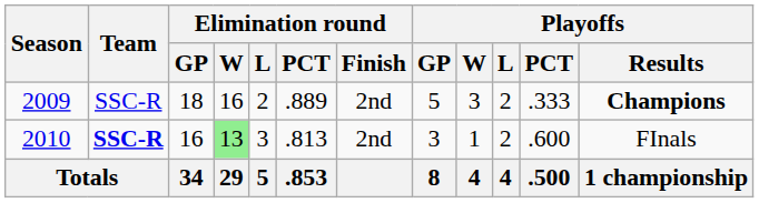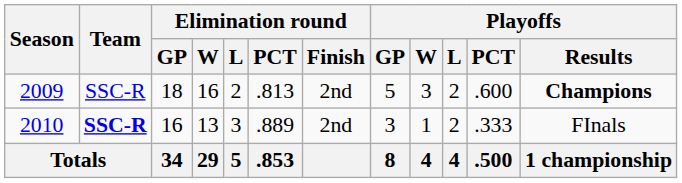 <table class=wikitable style="text-align:center">
 <tr>
 <th rowspan=2>Season</th>
 <th rowspan=2>Team</th>
 <th colspan="5">Elimination round</th>
 <th colspan="5">Playoffs</th>
 </tr>
 <tr>
 <th>GP</th>
 <th>W</th>
 <th>L</th>
 <th>PCT</th>
 <th>Finish</th>
 <th>GP</th>
 <th>W</th>
 <th>L</th>
 <th>PCT</th>
 <th>Results</th>
 </tr>
 <tr>
 <td><a href='#'>2009</a></td>
 <td><a href='#'>SSC-R</a></td>
 <td>18</td>
 <td>16</td>
 <td>2</td>
-<td>.889</td>
+<td>.813</td>
 <td>2nd</td>
 <td>5</td>
 <td>3</td>
 <td>2</td>
-<td>.333</td>
+<td>.600</td>
 <td><strong>Champions</strong></td>
 </tr>
 <tr>
 <td><a href='#'>2010</a></td>
 <td><strong><a href='#'>SSC-R</a></strong></td>
 <td>16</td>
-<td style="background: lightgreen;">13</td>
+<td>13</td>
 <td>3</td>
-<td>.813</td>
+<td>.889</td>
 <td>2nd</td>
 <td>3</td>
 <td>1</td>
 <td>2</td>
-<td>.600</td>
+<td>.333</td>
 <td>FInals</td>
 </tr>
 <tr>
 <th colspan="2">Totals</th>
 <th>34</th>
 <th>29</th>
 <th>5</th>
 <th>.853</th>
 <th></th>
 <th>8</th>
 <th>4</th>
 <th>4</th>
 <th>.500</th>
 <th>1 championship</th>
 </tr>
 </table>
